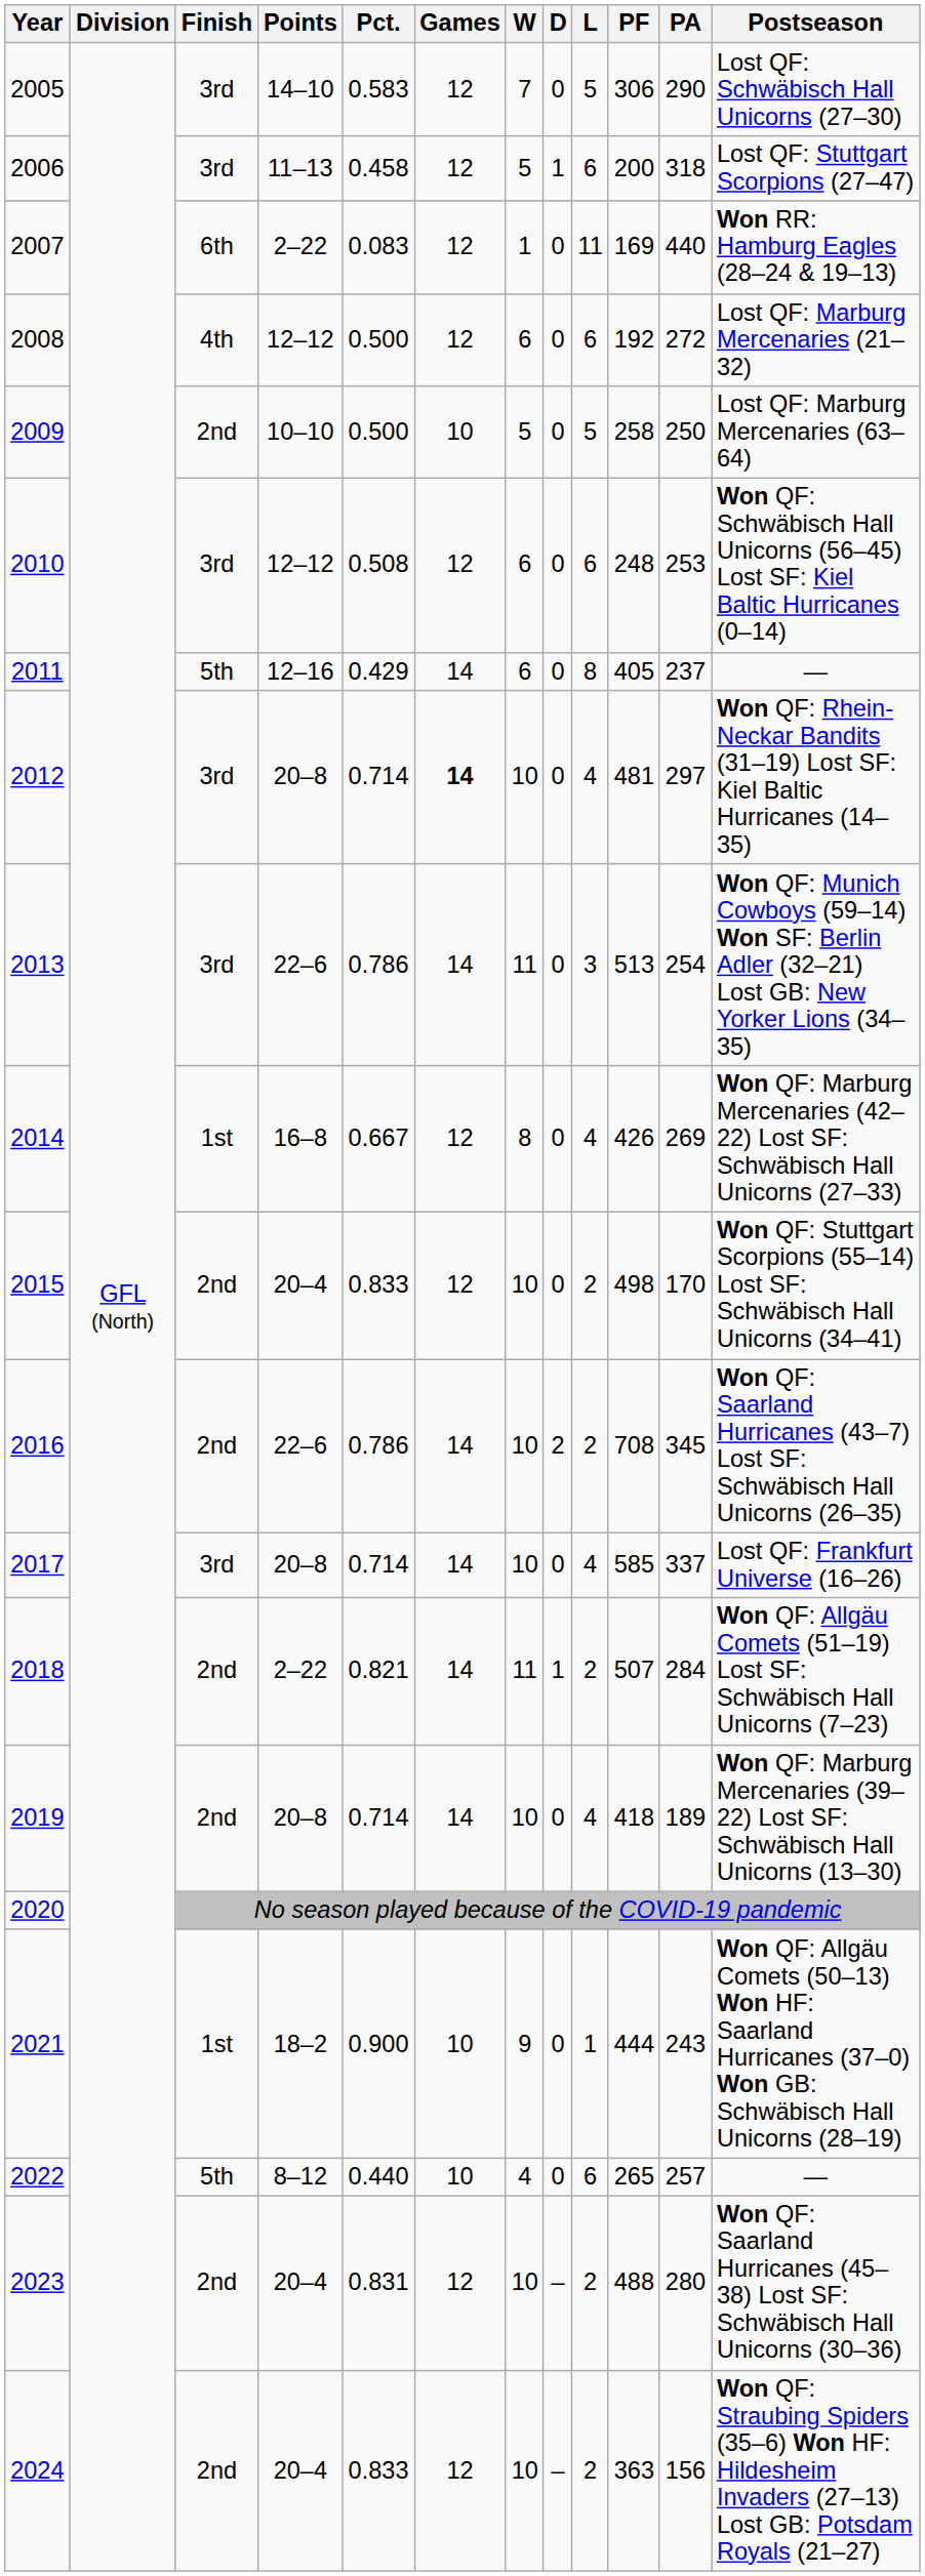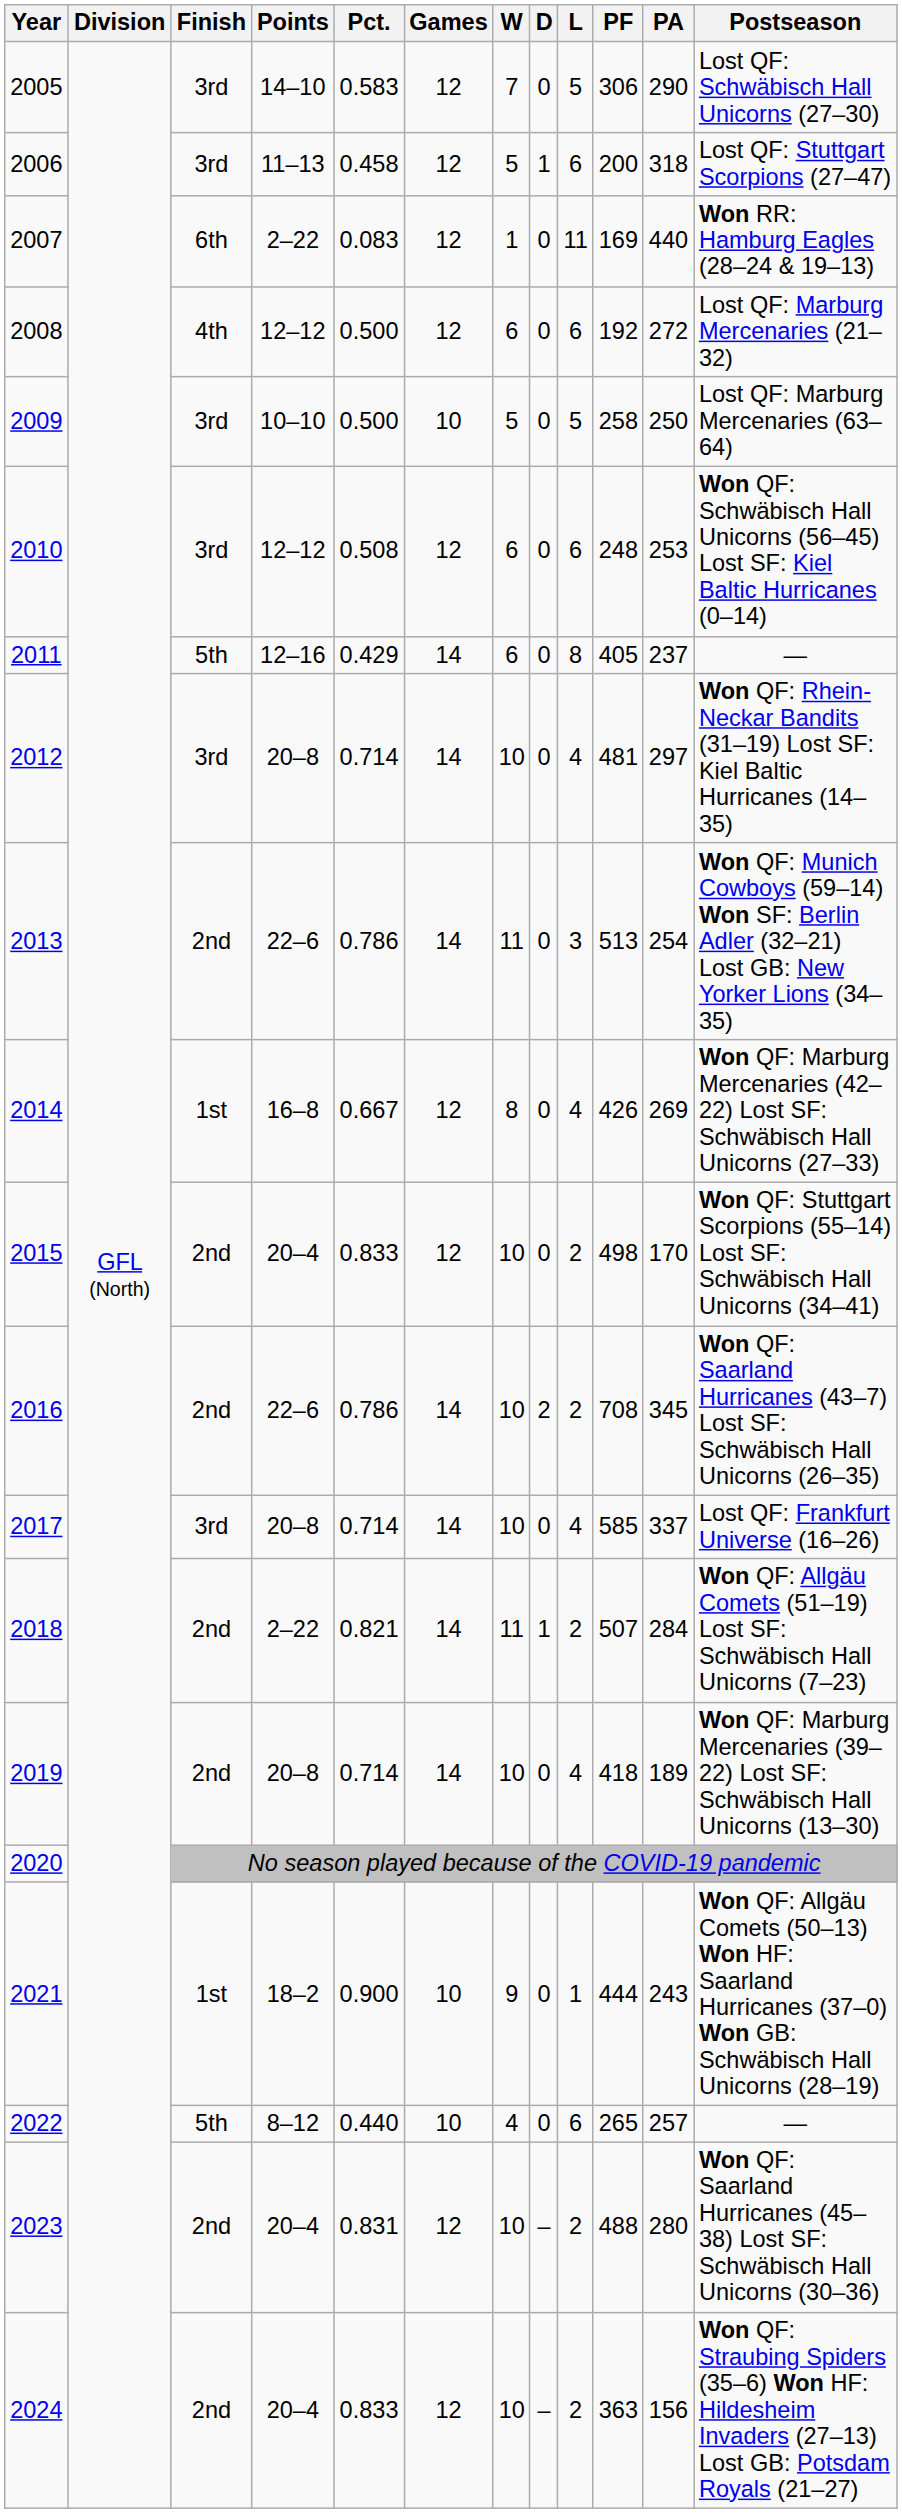 <table class="wikitable" style="text-align:center">
 <tr>
 <th>Year</th>
 <th>Division</th>
 <th>Finish</th>
 <th>Points</th>
 <th>Pct.</th>
 <th>Games</th>
 <th>W</th>
 <th>D</th>
 <th>L</th>
 <th>PF</th>
 <th>PA</th>
 <th>Postseason</th>
 </tr>
 <tr>
 <td>2005</td>
 <td rowspan="20"><a href='#'>GFL</a> <small>(North)</small></td>
 <td>3rd</td>
 <td>14–10</td>
 <td>0.583</td>
 <td>12</td>
 <td>7</td>
 <td>0</td>
 <td>5</td>
 <td>306</td>
 <td>290</td>
 <td style="text-align:left">Lost QF: <a href='#'>Schwäbisch Hall Unicorns</a> (27–30)</td>
 </tr>
 <tr>
 <td>2006</td>
 <td>3rd</td>
 <td>11–13</td>
 <td>0.458</td>
 <td>12</td>
 <td>5</td>
 <td>1</td>
 <td>6</td>
 <td>200</td>
 <td>318</td>
 <td style="text-align:left">Lost QF: <a href='#'>Stuttgart Scorpions</a> (27–47)</td>
 </tr>
 <tr>
 <td>2007</td>
 <td>6th</td>
 <td>2–22</td>
 <td>0.083</td>
 <td>12</td>
 <td>1</td>
 <td>0</td>
 <td>11</td>
 <td>169</td>
 <td>440</td>
 <td style="text-align:left"><strong>Won</strong> RR: <a href='#'>Hamburg Eagles</a> (28–24 & 19–13)</td>
 </tr>
 <tr>
 <td>2008</td>
 <td>4th</td>
 <td>12–12</td>
 <td>0.500</td>
 <td>12</td>
 <td>6</td>
 <td>0</td>
 <td>6</td>
 <td>192</td>
 <td>272</td>
 <td style="text-align:left">Lost QF: <a href='#'>Marburg Mercenaries</a> (21–32)</td>
 </tr>
 <tr>
 <td><a href='#'>2009</a></td>
-<td>2nd</td>
+<td>3rd</td>
 <td>10–10</td>
 <td>0.500</td>
 <td>10</td>
 <td>5</td>
 <td>0</td>
 <td>5</td>
 <td>258</td>
 <td>250</td>
 <td style="text-align:left">Lost QF: Marburg Mercenaries (63–64)</td>
 </tr>
 <tr>
 <td><a href='#'>2010</a></td>
 <td>3rd</td>
 <td>12–12</td>
 <td>0.508</td>
 <td>12</td>
 <td>6</td>
 <td>0</td>
 <td>6</td>
 <td>248</td>
 <td>253</td>
 <td style="text-align:left"><strong>Won</strong> QF: Schwäbisch Hall Unicorns (56–45)  Lost SF: <a href='#'>Kiel Baltic Hurricanes</a> (0–14)</td>
 </tr>
 <tr>
 <td><a href='#'>2011</a></td>
 <td>5th</td>
 <td>12–16</td>
 <td>0.429</td>
 <td>14</td>
 <td>6</td>
 <td>0</td>
 <td>8</td>
 <td>405</td>
 <td>237</td>
 <td>—</td>
 </tr>
 <tr>
 <td><a href='#'>2012</a></td>
 <td>3rd</td>
 <td>20–8</td>
 <td>0.714</td>
-<td><strong>14</strong></td>
+<td>14</td>
 <td>10</td>
 <td>0</td>
 <td>4</td>
 <td>481</td>
 <td>297</td>
 <td style="text-align:left"><strong>Won</strong> QF: <a href='#'>Rhein-Neckar Bandits</a> (31–19)  Lost SF: Kiel Baltic Hurricanes (14–35)</td>
 </tr>
 <tr>
 <td><a href='#'>2013</a></td>
-<td>3rd</td>
+<td>2nd</td>
 <td>22–6</td>
 <td>0.786</td>
 <td>14</td>
 <td>11</td>
 <td>0</td>
 <td>3</td>
 <td>513</td>
 <td>254</td>
 <td style="text-align:left"><strong>Won</strong> QF: <a href='#'>Munich Cowboys</a> (59–14)  <strong>Won</strong> SF: <a href='#'>Berlin Adler</a> (32–21)  Lost GB: <a href='#'>New Yorker Lions</a> (34–35)</td>
 </tr>
 <tr>
 <td><a href='#'>2014</a></td>
 <td>1st</td>
 <td>16–8</td>
 <td>0.667</td>
 <td>12</td>
 <td>8</td>
 <td>0</td>
 <td>4</td>
 <td>426</td>
 <td>269</td>
 <td style="text-align:left"><strong>Won</strong> QF: Marburg Mercenaries (42–22)  Lost SF: Schwäbisch Hall Unicorns (27–33)</td>
 </tr>
 <tr>
 <td><a href='#'>2015</a></td>
 <td>2nd</td>
 <td>20–4</td>
 <td>0.833</td>
 <td>12</td>
 <td>10</td>
 <td>0</td>
 <td>2</td>
 <td>498</td>
 <td>170</td>
 <td style="text-align:left"><strong>Won</strong> QF: Stuttgart Scorpions (55–14)  Lost SF: Schwäbisch Hall Unicorns (34–41)</td>
 </tr>
 <tr>
 <td><a href='#'>2016</a></td>
 <td>2nd</td>
 <td>22–6</td>
 <td>0.786</td>
 <td>14</td>
 <td>10</td>
 <td>2</td>
 <td>2</td>
 <td>708</td>
 <td>345</td>
 <td style="text-align:left"><strong>Won</strong> QF: <a href='#'>Saarland Hurricanes</a> (43–7)  Lost SF: Schwäbisch Hall Unicorns (26–35)</td>
 </tr>
 <tr>
 <td><a href='#'>2017</a></td>
 <td>3rd</td>
 <td>20–8</td>
 <td>0.714</td>
 <td>14</td>
 <td>10</td>
 <td>0</td>
 <td>4</td>
 <td>585</td>
 <td>337</td>
 <td style="text-align:left">Lost QF: <a href='#'>Frankfurt Universe</a> (16–26)</td>
 </tr>
 <tr>
 <td><a href='#'>2018</a></td>
 <td>2nd</td>
 <td>2–22</td>
 <td>0.821</td>
 <td>14</td>
 <td>11</td>
 <td>1</td>
 <td>2</td>
 <td>507</td>
 <td>284</td>
 <td style="text-align:left"><strong>Won</strong> QF: <a href='#'>Allgäu Comets</a> (51–19)  Lost SF: Schwäbisch Hall Unicorns (7–23)</td>
 </tr>
 <tr>
 <td><a href='#'>2019</a></td>
 <td>2nd</td>
 <td>20–8</td>
 <td>0.714</td>
 <td>14</td>
 <td>10</td>
 <td>0</td>
 <td>4</td>
 <td>418</td>
 <td>189</td>
 <td style="text-align:left"><strong>Won</strong> QF: Marburg Mercenaries (39–22)  Lost SF: Schwäbisch Hall Unicorns (13–30)</td>
 </tr>
 <tr>
 <td><a href='#'>2020</a></td>
 <td colspan="10" style="background:#C0C0C0"><em>No season played because of the <a href='#'>COVID-19 pandemic</a></em></td>
 </tr>
 <tr>
 <td><a href='#'>2021</a></td>
 <td>1st</td>
 <td>18–2</td>
 <td>0.900</td>
 <td>10</td>
 <td>9</td>
 <td>0</td>
 <td>1</td>
 <td>444</td>
 <td>243</td>
 <td style="text-align:left"><strong>Won</strong> QF: Allgäu Comets (50–13)  <strong>Won</strong> HF: Saarland Hurricanes (37–0)  <strong>Won</strong> GB: Schwäbisch Hall Unicorns (28–19)</td>
 </tr>
 <tr>
 <td><a href='#'>2022</a></td>
 <td>5th</td>
 <td>8–12</td>
 <td>0.440</td>
 <td>10</td>
 <td>4</td>
 <td>0</td>
 <td>6</td>
 <td>265</td>
 <td>257</td>
 <td>—</td>
 </tr>
 <tr>
 <td><a href='#'>2023</a></td>
 <td>2nd</td>
 <td>20–4</td>
 <td>0.831</td>
 <td>12</td>
 <td>10</td>
 <td>–</td>
 <td>2</td>
 <td>488</td>
 <td>280</td>
 <td style="text-align:left"><strong>Won</strong> QF: Saarland Hurricanes (45–38)  Lost SF: Schwäbisch Hall Unicorns (30–36)</td>
 </tr>
 <tr>
 <td><a href='#'>2024</a></td>
 <td>2nd</td>
 <td>20–4</td>
 <td>0.833</td>
 <td>12</td>
 <td>10</td>
 <td>–</td>
 <td>2</td>
 <td>363</td>
 <td>156</td>
 <td style="text-align:left"><strong>Won</strong> QF: <a href='#'>Straubing Spiders</a> (35–6)  <strong>Won</strong> HF: <a href='#'>Hildesheim Invaders</a> (27–13)  Lost GB: <a href='#'>Potsdam Royals</a> (21–27)</td>
 </tr>
 </table>
